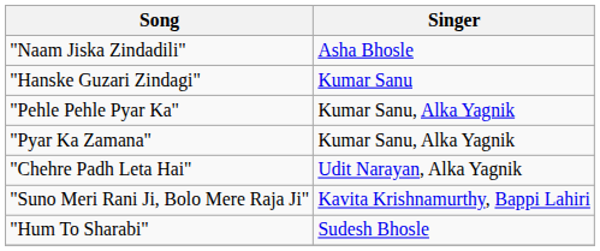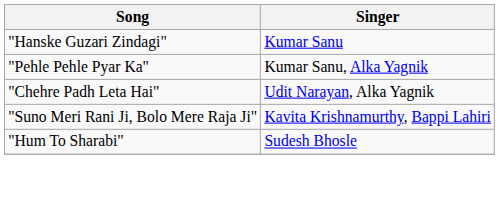 <table class="wikitable" style="font-size:94%;">
 <tr>
 <th>Song</th>
 <th>Singer</th>
-</tr>
-<tr>
-<td>"Naam Jiska Zindadili"</td>
-<td><a href='#'>Asha Bhosle</a></td>
 </tr>
 <tr>
 <td>"Hanske Guzari Zindagi"</td>
 <td><a href='#'>Kumar Sanu</a></td>
 </tr>
 <tr>
 <td>"Pehle Pehle Pyar Ka"</td>
 <td>Kumar Sanu, <a href='#'>Alka Yagnik</a></td>
-</tr>
-<tr>
-<td>"Pyar Ka Zamana"</td>
-<td>Kumar Sanu, Alka Yagnik</td>
 </tr>
 <tr>
 <td>"Chehre Padh Leta Hai"</td>
 <td><a href='#'>Udit Narayan</a>, Alka Yagnik</td>
 </tr>
 <tr>
 <td>"Suno Meri Rani Ji, Bolo Mere Raja Ji"</td>
 <td><a href='#'>Kavita Krishnamurthy</a>, <a href='#'>Bappi Lahiri</a></td>
 </tr>
 <tr>
 <td>"Hum To Sharabi"</td>
 <td><a href='#'>Sudesh Bhosle</a></td>
 </tr>
 <tr>
 </tr>
 </table>
